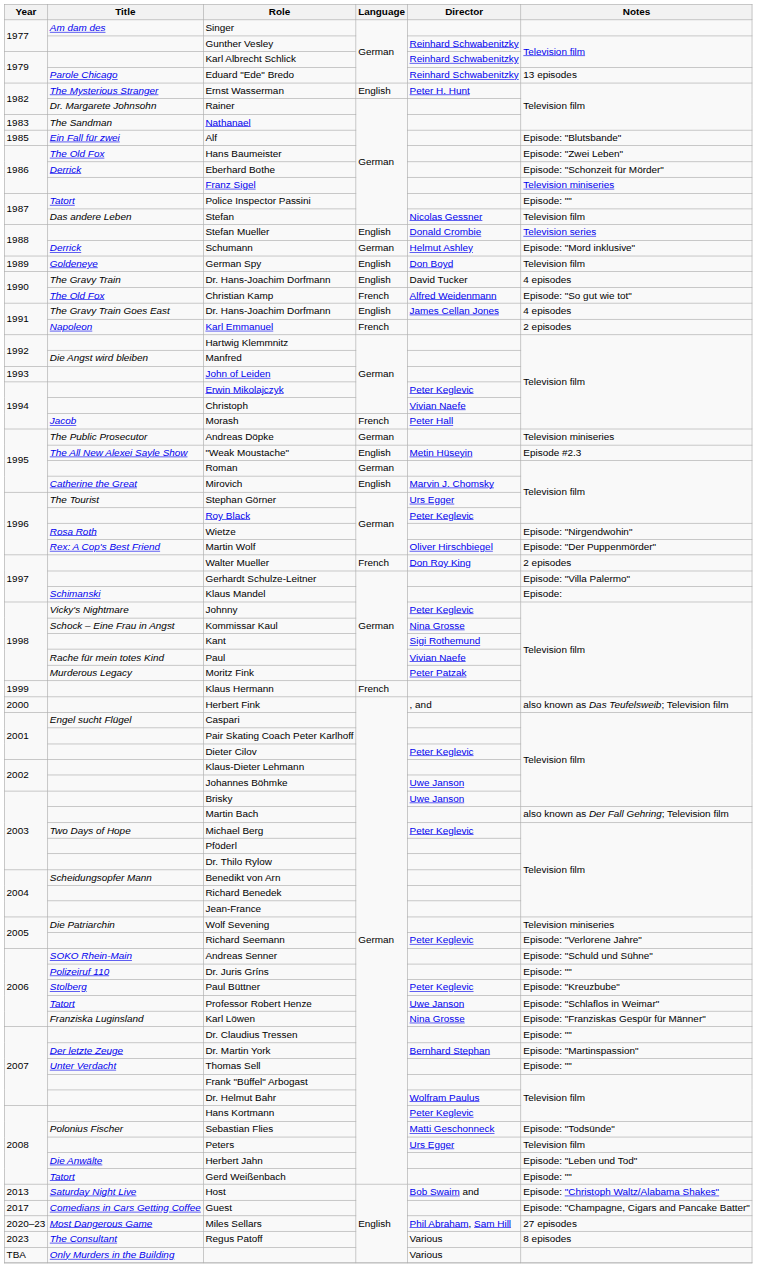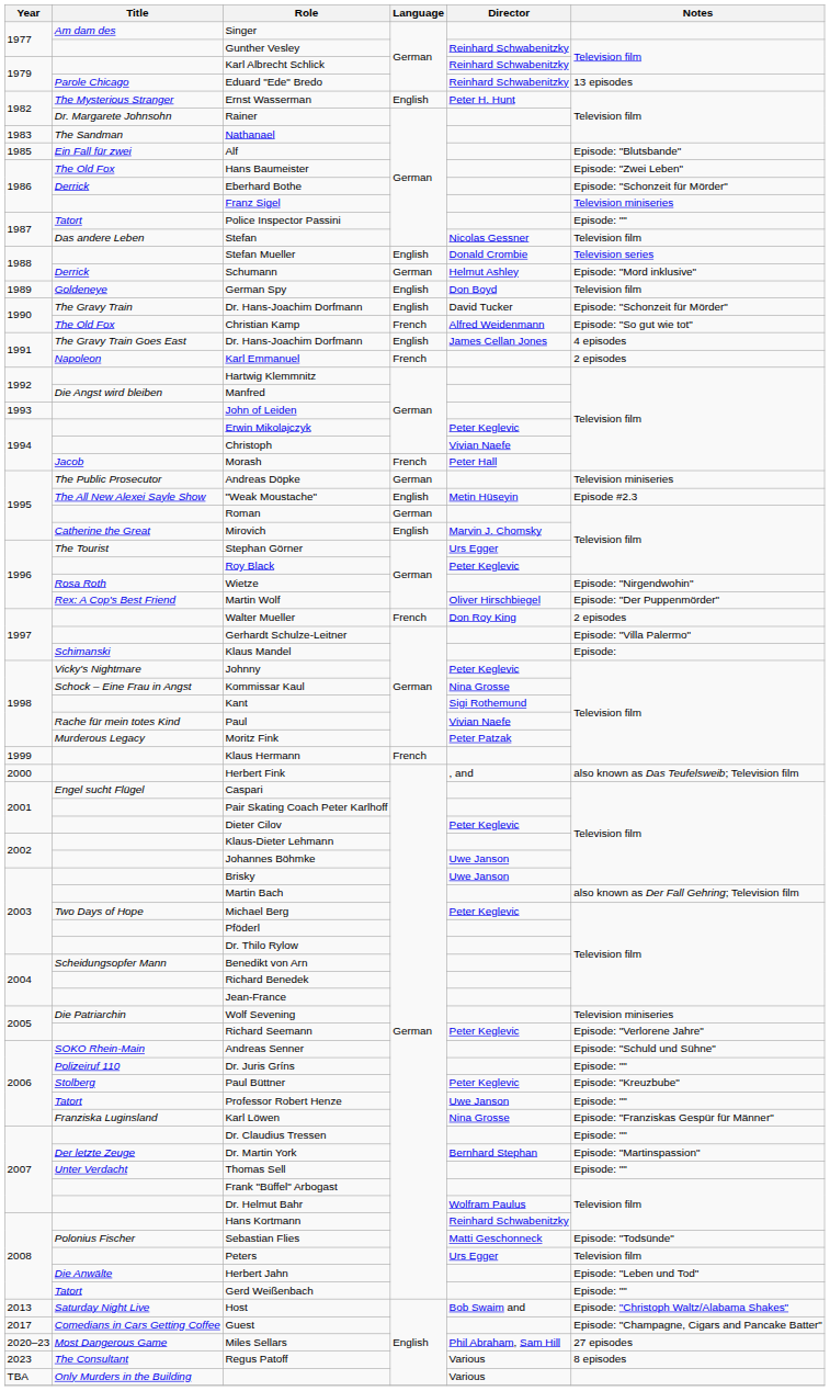 <table class="wikitable sortable">
 <tr>
 <th>Year</th>
 <th>Title</th>
 <th>Role</th>
 <th>Language</th>
 <th>Director</th>
 <th>Notes</th>
 </tr>
 <tr>
 <td rowspan="2">1977</td>
 <td><em><a href='#'>Am dam des</a></em></td>
 <td>Singer</td>
 <td rowspan="4">German</td>
 <td></td>
 <td></td>
 </tr>
 <tr>
 <td><em></em></td>
 <td>Gunther Vesley</td>
 <td><a href='#'>Reinhard Schwabenitzky</a></td>
 <td rowspan="2"><a href='#'>Television film</a></td>
 </tr>
 <tr>
 <td rowspan="2">1979</td>
 <td><em></em></td>
 <td>Karl Albrecht Schlick</td>
 <td><a href='#'>Reinhard Schwabenitzky</a></td>
 </tr>
 <tr>
 <td><em><a href='#'>Parole Chicago</a></em></td>
 <td>Eduard "Ede" Bredo</td>
 <td><a href='#'>Reinhard Schwabenitzky</a></td>
 <td>13 episodes</td>
 </tr>
 <tr>
 <td rowspan="2">1982</td>
 <td><em><a href='#'>The Mysterious Stranger</a></em></td>
 <td>Ernst Wasserman</td>
 <td>English</td>
 <td><a href='#'>Peter H. Hunt</a></td>
 <td rowspan="3">Television film</td>
 </tr>
 <tr>
 <td><em>Dr. Margarete Johnsohn</em></td>
 <td>Rainer</td>
 <td rowspan="8">German</td>
 <td></td>
 </tr>
 <tr>
 <td>1983</td>
 <td><em>The Sandman</em></td>
 <td><a href='#'>Nathanael</a></td>
 <td></td>
 </tr>
 <tr>
 <td>1985</td>
 <td><em><a href='#'>Ein Fall für zwei</a></em></td>
 <td>Alf</td>
 <td></td>
 <td>Episode: "Blutsbande"</td>
 </tr>
 <tr>
 <td rowspan="3">1986</td>
 <td><em><a href='#'>The Old Fox</a></em></td>
 <td>Hans Baumeister</td>
 <td></td>
 <td>Episode: "Zwei Leben"</td>
 </tr>
 <tr>
 <td><em><a href='#'>Derrick</a></em></td>
 <td>Eberhard Bothe</td>
 <td></td>
 <td>Episode: "Schonzeit für Mörder"</td>
 </tr>
 <tr>
 <td><em></em></td>
 <td><a href='#'>Franz Sigel</a></td>
 <td></td>
 <td><a href='#'>Television miniseries</a></td>
 </tr>
 <tr>
 <td rowspan="2">1987</td>
 <td><em><a href='#'>Tatort</a></em></td>
 <td>Police Inspector Passini</td>
 <td></td>
 <td>Episode: ""</td>
 </tr>
 <tr>
 <td><em>Das andere Leben</em></td>
 <td>Stefan</td>
 <td><a href='#'>Nicolas Gessner</a></td>
 <td>Television film</td>
 </tr>
 <tr>
 <td rowspan="2">1988</td>
 <td><em></em></td>
 <td>Stefan Mueller</td>
 <td>English</td>
 <td><a href='#'>Donald Crombie</a></td>
 <td><a href='#'>Television series</a></td>
 </tr>
 <tr>
 <td><em><a href='#'>Derrick</a></em></td>
 <td>Schumann</td>
 <td>German</td>
 <td><a href='#'>Helmut Ashley</a></td>
 <td>Episode: "Mord inklusive"</td>
 </tr>
 <tr>
 <td>1989</td>
 <td><em><a href='#'>Goldeneye</a></em></td>
 <td>German Spy</td>
 <td>English</td>
 <td><a href='#'>Don Boyd</a></td>
 <td>Television film</td>
 </tr>
 <tr>
 <td rowspan="2">1990</td>
 <td><em>The Gravy Train</em></td>
 <td>Dr. Hans-Joachim Dorfmann</td>
 <td>English</td>
 <td>David Tucker</td>
-<td>4 episodes</td>
+<td>Episode: "Schonzeit für Mörder"</td>
 </tr>
 <tr>
 <td><em><a href='#'>The Old Fox</a></em></td>
 <td>Christian Kamp</td>
 <td>French</td>
 <td><a href='#'>Alfred Weidenmann</a></td>
 <td>Episode: "So gut wie tot"</td>
 </tr>
 <tr>
 <td rowspan="2">1991</td>
 <td><em>The Gravy Train Goes East</em></td>
 <td>Dr. Hans-Joachim Dorfmann</td>
 <td>English</td>
 <td><a href='#'>James Cellan Jones</a></td>
 <td>4 episodes</td>
 </tr>
 <tr>
 <td><em><a href='#'>Napoleon</a></em></td>
 <td><a href='#'>Karl Emmanuel</a></td>
 <td>French</td>
 <td></td>
 <td>2 episodes</td>
 </tr>
 <tr>
 <td rowspan="2">1992</td>
 <td><em></em></td>
 <td>Hartwig Klemmnitz</td>
 <td rowspan="5">German</td>
 <td></td>
 <td rowspan="6">Television film</td>
 </tr>
 <tr>
 <td><em>Die Angst wird bleiben</em></td>
 <td>Manfred</td>
 <td></td>
 </tr>
 <tr>
 <td>1993</td>
 <td><em></em></td>
 <td><a href='#'>John of Leiden</a></td>
 <td></td>
 </tr>
 <tr>
 <td rowspan="3">1994</td>
 <td><em></em></td>
 <td><a href='#'>Erwin Mikolajczyk</a></td>
 <td><a href='#'>Peter Keglevic</a></td>
 </tr>
 <tr>
 <td><em></em></td>
 <td>Christoph</td>
 <td><a href='#'>Vivian Naefe</a></td>
 </tr>
 <tr>
 <td><em><a href='#'>Jacob</a></em></td>
 <td>Morash</td>
 <td>French</td>
 <td><a href='#'>Peter Hall</a></td>
 </tr>
 <tr>
 <td rowspan="4">1995</td>
 <td><em>The Public Prosecutor</em></td>
 <td>Andreas Döpke</td>
 <td>German</td>
 <td></td>
 <td>Television miniseries</td>
 </tr>
 <tr>
 <td><em><a href='#'>The All New Alexei Sayle Show</a></em></td>
 <td>"Weak Moustache"</td>
 <td>English</td>
 <td><a href='#'>Metin Hüseyin</a></td>
 <td>Episode #2.3</td>
 </tr>
 <tr>
 <td><em></em></td>
 <td>Roman</td>
 <td>German</td>
 <td></td>
 <td rowspan="4">Television film</td>
 </tr>
 <tr>
 <td><em><a href='#'>Catherine the Great</a></em></td>
 <td>Mirovich</td>
 <td>English</td>
 <td><a href='#'>Marvin J. Chomsky</a></td>
 </tr>
 <tr>
 <td rowspan="4">1996</td>
 <td><em>The Tourist</em></td>
 <td>Stephan Görner</td>
 <td rowspan="4">German</td>
 <td><a href='#'>Urs Egger</a></td>
 </tr>
 <tr>
 <td><em></em></td>
 <td><a href='#'>Roy Black</a></td>
 <td><a href='#'>Peter Keglevic</a></td>
 </tr>
 <tr>
 <td><em><a href='#'>Rosa Roth</a></em></td>
 <td>Wietze</td>
 <td></td>
 <td>Episode: "Nirgendwohin"</td>
 </tr>
 <tr>
 <td><em><a href='#'>Rex: A Cop's Best Friend</a></em></td>
 <td>Martin Wolf</td>
 <td><a href='#'>Oliver Hirschbiegel</a></td>
 <td>Episode: "Der Puppenmörder"</td>
 </tr>
 <tr>
 <td rowspan="3">1997</td>
 <td><em></em></td>
 <td>Walter Mueller</td>
 <td>French</td>
 <td><a href='#'>Don Roy King</a></td>
 <td>2 episodes</td>
 </tr>
 <tr>
 <td><em></em></td>
 <td>Gerhardt Schulze-Leitner</td>
 <td rowspan="7">German</td>
 <td></td>
 <td>Episode: "Villa Palermo"</td>
 </tr>
 <tr>
 <td><em><a href='#'>Schimanski</a></em></td>
 <td>Klaus Mandel</td>
 <td></td>
 <td>Episode: </td>
 </tr>
 <tr>
 <td rowspan="5">1998</td>
 <td><em>Vicky's Nightmare</em></td>
 <td>Johnny</td>
 <td><a href='#'>Peter Keglevic</a></td>
 <td rowspan="6">Television film</td>
 </tr>
 <tr>
 <td><em>Schock – Eine Frau in Angst</em></td>
 <td>Kommissar Kaul</td>
 <td><a href='#'>Nina Grosse</a></td>
 </tr>
 <tr>
 <td><em></em></td>
 <td>Kant</td>
 <td><a href='#'>Sigi Rothemund</a></td>
 </tr>
 <tr>
 <td><em>Rache für mein totes Kind</em></td>
 <td>Paul</td>
 <td><a href='#'>Vivian Naefe</a></td>
 </tr>
 <tr>
 <td><em>Murderous Legacy</em></td>
 <td>Moritz Fink</td>
 <td><a href='#'>Peter Patzak</a></td>
 </tr>
 <tr>
 <td>1999</td>
 <td><em></em></td>
 <td>Klaus Hermann</td>
 <td>French</td>
 <td></td>
 </tr>
 <tr>
 <td>2000</td>
 <td><em></em></td>
 <td>Herbert Fink</td>
 <td rowspan="31">German</td>
 <td>,  and </td>
 <td>also known as <em>Das Teufelsweib</em>; Television film</td>
 </tr>
 <tr>
 <td rowspan="3">2001</td>
 <td><em>Engel sucht Flügel</em></td>
 <td>Caspari</td>
 <td></td>
 <td rowspan="6">Television film</td>
 </tr>
 <tr>
 <td><em></em></td>
 <td>Pair Skating Coach Peter Karlhoff</td>
 <td></td>
 </tr>
 <tr>
 <td><em></em></td>
 <td>Dieter Cilov</td>
 <td><a href='#'>Peter Keglevic</a></td>
 </tr>
 <tr>
 <td rowspan="2">2002</td>
 <td><em></em></td>
 <td>Klaus-Dieter Lehmann</td>
 <td></td>
 </tr>
 <tr>
 <td><em></em></td>
 <td>Johannes Böhmke</td>
 <td><a href='#'>Uwe Janson</a></td>
 </tr>
 <tr>
 <td rowspan="5">2003</td>
 <td><em></em></td>
 <td>Brisky</td>
 <td><a href='#'>Uwe Janson</a></td>
 </tr>
 <tr>
 <td><em></em></td>
 <td>Martin Bach</td>
 <td></td>
 <td>also known as <em>Der Fall Gehring</em>; Television film</td>
 </tr>
 <tr>
 <td><em>Two Days of Hope</em></td>
 <td>Michael Berg</td>
 <td><a href='#'>Peter Keglevic</a></td>
 <td rowspan="6">Television film</td>
 </tr>
 <tr>
 <td><em></em></td>
 <td>Pföderl</td>
 <td></td>
 </tr>
 <tr>
 <td><em></em></td>
 <td>Dr. Thilo Rylow</td>
 <td></td>
 </tr>
 <tr>
 <td rowspan="3">2004</td>
 <td><em>Scheidungsopfer Mann</em></td>
 <td>Benedikt von Arn</td>
 <td></td>
 </tr>
 <tr>
 <td><em></em></td>
 <td>Richard Benedek</td>
 <td></td>
 </tr>
 <tr>
 <td><em></em></td>
 <td>Jean-France</td>
 <td></td>
 </tr>
 <tr>
 <td rowspan="2">2005</td>
 <td><em>Die Patriarchin</em></td>
 <td>Wolf Sevening</td>
 <td></td>
 <td>Television miniseries</td>
 </tr>
 <tr>
 <td><em></em></td>
 <td>Richard Seemann</td>
 <td><a href='#'>Peter Keglevic</a></td>
 <td>Episode: "Verlorene Jahre"</td>
 </tr>
 <tr>
 <td rowspan="5">2006</td>
 <td><em><a href='#'>SOKO Rhein-Main</a></em></td>
 <td>Andreas Senner</td>
 <td></td>
 <td>Episode: "Schuld und Sühne"</td>
 </tr>
 <tr>
 <td><em><a href='#'>Polizeiruf 110</a></em></td>
 <td>Dr. Juris Gríns</td>
 <td></td>
 <td>Episode: ""</td>
 </tr>
 <tr>
 <td><em><a href='#'>Stolberg</a></em></td>
 <td>Paul Büttner</td>
 <td><a href='#'>Peter Keglevic</a></td>
 <td>Episode: "Kreuzbube"</td>
 </tr>
 <tr>
 <td><em><a href='#'>Tatort</a></em></td>
 <td>Professor Robert Henze</td>
 <td><a href='#'>Uwe Janson</a></td>
-<td>Episode: "Schlaflos in Weimar"</td>
+<td>Episode: ""</td>
 </tr>
 <tr>
 <td><em>Franziska Luginsland</em></td>
 <td>Karl Löwen</td>
 <td><a href='#'>Nina Grosse</a></td>
 <td>Episode: "Franziskas Gespür für Männer"</td>
 </tr>
 <tr>
 <td rowspan="5">2007</td>
 <td><em></em></td>
 <td>Dr. Claudius Tressen</td>
 <td></td>
 <td>Episode: ""</td>
 </tr>
 <tr>
 <td><em><a href='#'>Der letzte Zeuge</a></em></td>
 <td>Dr. Martin York</td>
 <td><a href='#'>Bernhard Stephan</a></td>
 <td>Episode: "Martinspassion"</td>
 </tr>
 <tr>
 <td><em><a href='#'>Unter Verdacht</a></em></td>
 <td>Thomas Sell</td>
 <td></td>
 <td>Episode: ""</td>
 </tr>
 <tr>
 <td><em></em></td>
 <td>Frank "Büffel" Arbogast</td>
 <td></td>
 <td rowspan="3">Television film</td>
 </tr>
 <tr>
 <td><em></em></td>
 <td>Dr. Helmut Bahr</td>
 <td><a href='#'>Wolfram Paulus</a></td>
 </tr>
 <tr>
 <td rowspan="5">2008</td>
 <td><em></em></td>
 <td>Hans Kortmann</td>
-<td><a href='#'>Peter Keglevic</a></td>
+<td><a href='#'>Reinhard Schwabenitzky</a></td>
 </tr>
 <tr>
 <td><em>Polonius Fischer</em></td>
 <td>Sebastian Flies</td>
 <td><a href='#'>Matti Geschonneck</a></td>
 <td>Episode: "Todsünde"</td>
 </tr>
 <tr>
 <td><em></em></td>
 <td>Peters</td>
 <td><a href='#'>Urs Egger</a></td>
 <td>Television film</td>
 </tr>
 <tr>
 <td><em><a href='#'>Die Anwälte</a></em></td>
 <td>Herbert Jahn</td>
 <td></td>
 <td>Episode: "Leben und Tod"</td>
 </tr>
 <tr>
 <td><em><a href='#'>Tatort</a></em></td>
 <td>Gerd Weißenbach</td>
 <td></td>
 <td>Episode: ""</td>
 </tr>
 <tr>
 <td>2013</td>
 <td><em><a href='#'>Saturday Night Live</a></em></td>
 <td>Host</td>
 <td rowspan="5">English</td>
 <td><a href='#'>Bob Swaim</a> and </td>
 <td>Episode: <a href='#'>"Christoph Waltz/Alabama Shakes"</a></td>
 </tr>
 <tr>
 <td>2017</td>
 <td><em><a href='#'>Comedians in Cars Getting Coffee</a></em></td>
 <td>Guest</td>
 <td></td>
 <td>Episode: "Champagne, Cigars and Pancake Batter"</td>
 </tr>
 <tr>
 <td>2020–23</td>
 <td><em><a href='#'>Most Dangerous Game</a></em></td>
 <td>Miles Sellars</td>
 <td><a href='#'>Phil Abraham</a>, <a href='#'>Sam Hill</a></td>
 <td>27 episodes</td>
 </tr>
 <tr>
 <td>2023</td>
 <td><em><a href='#'>The Consultant</a></em></td>
 <td>Regus Patoff</td>
 <td>Various</td>
 <td>8 episodes</td>
 </tr>
 <tr>
 <td>TBA</td>
 <td><em><a href='#'>Only Murders in the Building</a></em></td>
 <td></td>
 <td>Various</td>
 <td></td>
 </tr>
 <tr>
 </tr>
 </table>
